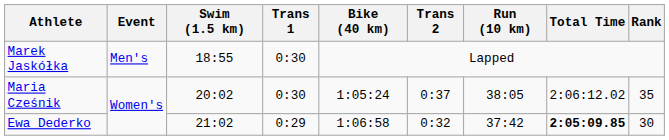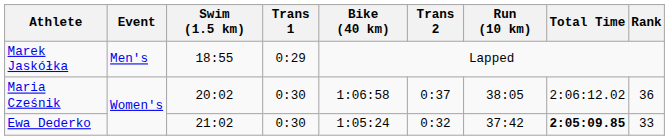 <table class="wikitable" style="font-size:90%">
 <tr>
 <th>Athlete</th>
 <th>Event</th>
 <th>Swim (1.5 km)</th>
 <th>Trans 1</th>
 <th>Bike (40 km)</th>
 <th>Trans 2</th>
 <th>Run (10 km)</th>
 <th>Total Time</th>
 <th>Rank</th>
 </tr>
 <tr align=center>
 <td align=left><a href='#'>Marek Jaskółka</a></td>
 <td align=left><a href='#'>Men's</a></td>
 <td>18:55</td>
-<td>0:30</td>
+<td>0:29</td>
 <td colspan=5>Lapped</td>
 </tr>
 <tr align=center>
 <td align=left><a href='#'>Maria Cześnik</a></td>
 <td align=left rowspan=2><a href='#'>Women's</a></td>
 <td>20:02</td>
 <td>0:30</td>
-<td>1:05:24</td>
+<td>1:06:58</td>
 <td>0:37</td>
 <td>38:05</td>
 <td>2:06:12.02</td>
-<td>35</td>
+<td>36</td>
 </tr>
 <tr align=center>
 <td align=left><a href='#'>Ewa Dederko</a></td>
 <td>21:02</td>
-<td>0:29</td>
-<td>1:06:58</td>
+<td>0:30</td>
+<td>1:05:24</td>
 <td>0:32</td>
 <td>37:42</td>
 <td><strong>2:05:09.85</strong></td>
-<td>30</td>
+<td>33</td>
 </tr>
 </table>
